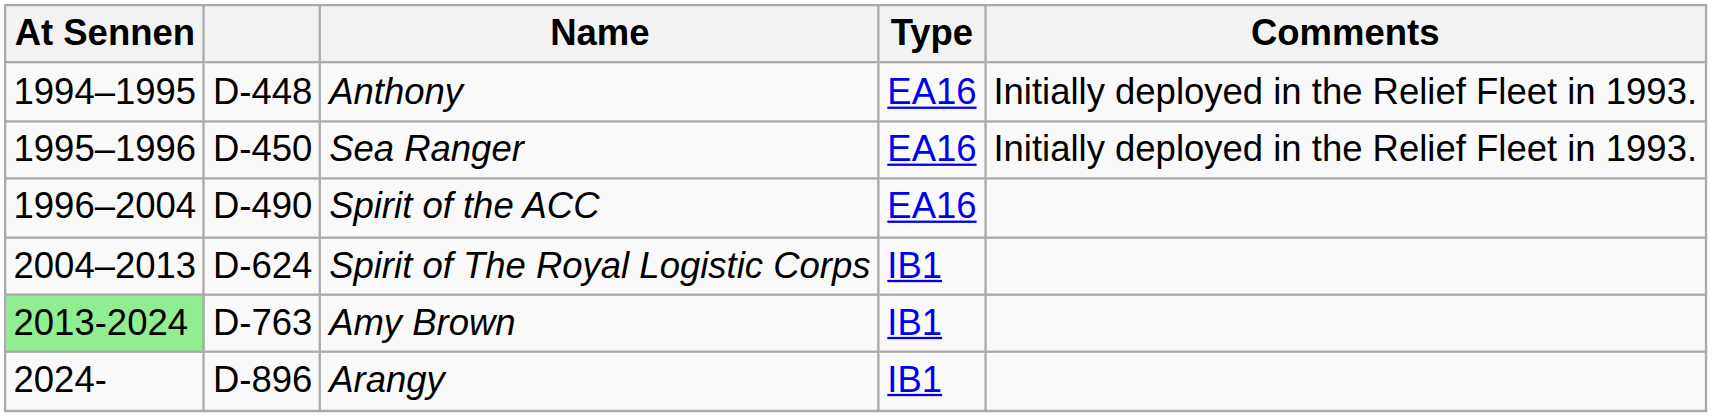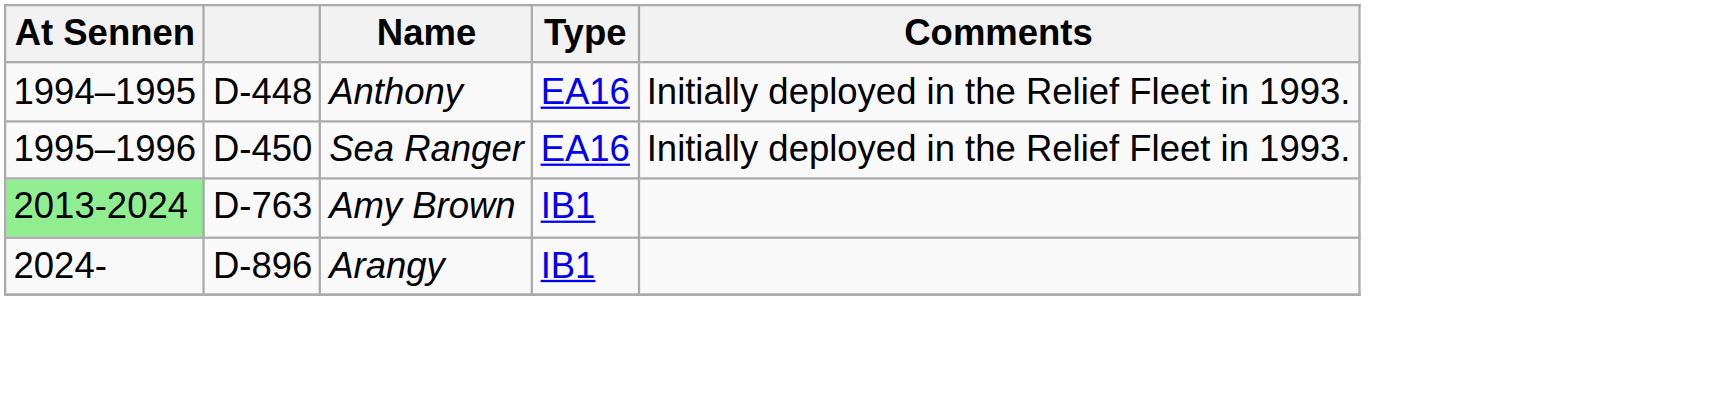 <table class="wikitable sortable">
 <tr>
 <th>At Sennen</th>
 <th></th>
 <th>Name</th>
 <th>Type</th>
 <th class=unsortable>Comments</th>
 </tr>
 <tr>
 <td>1994–1995</td>
 <td>D-448</td>
 <td><em>Anthony</em></td>
 <td><a href='#'>EA16</a></td>
 <td>Initially deployed in the Relief Fleet in 1993.</td>
 </tr>
 <tr>
 <td>1995–1996</td>
 <td>D-450</td>
 <td><em>Sea Ranger</em></td>
 <td><a href='#'>EA16</a></td>
 <td>Initially deployed in the Relief Fleet in 1993.</td>
 </tr>
 <tr>
-<td>1996–2004</td>
-<td>D-490</td>
-<td><em>Spirit of the ACC</em></td>
-<td><a href='#'>EA16</a></td>
-<td></td>
-</tr>
-<tr>
-<td>2004–2013</td>
-<td>D-624</td>
-<td><em>Spirit of The Royal Logistic Corps</em></td>
-<td><a href='#'>IB1</a></td>
-<td></td>
-</tr>
-<tr>
 <td style="background: lightgreen;">2013-2024</td>
 <td>D-763</td>
 <td><em>Amy Brown</em></td>
 <td><a href='#'>IB1</a></td>
 <td><br></td>
 </tr>
 <tr>
 <td>2024-</td>
 <td>D-896</td>
 <td><em>Arangy</em></td>
 <td><a href='#'>IB1</a></td>
 <td></td>
 </tr>
 <tr>
 </tr>
 </table>
